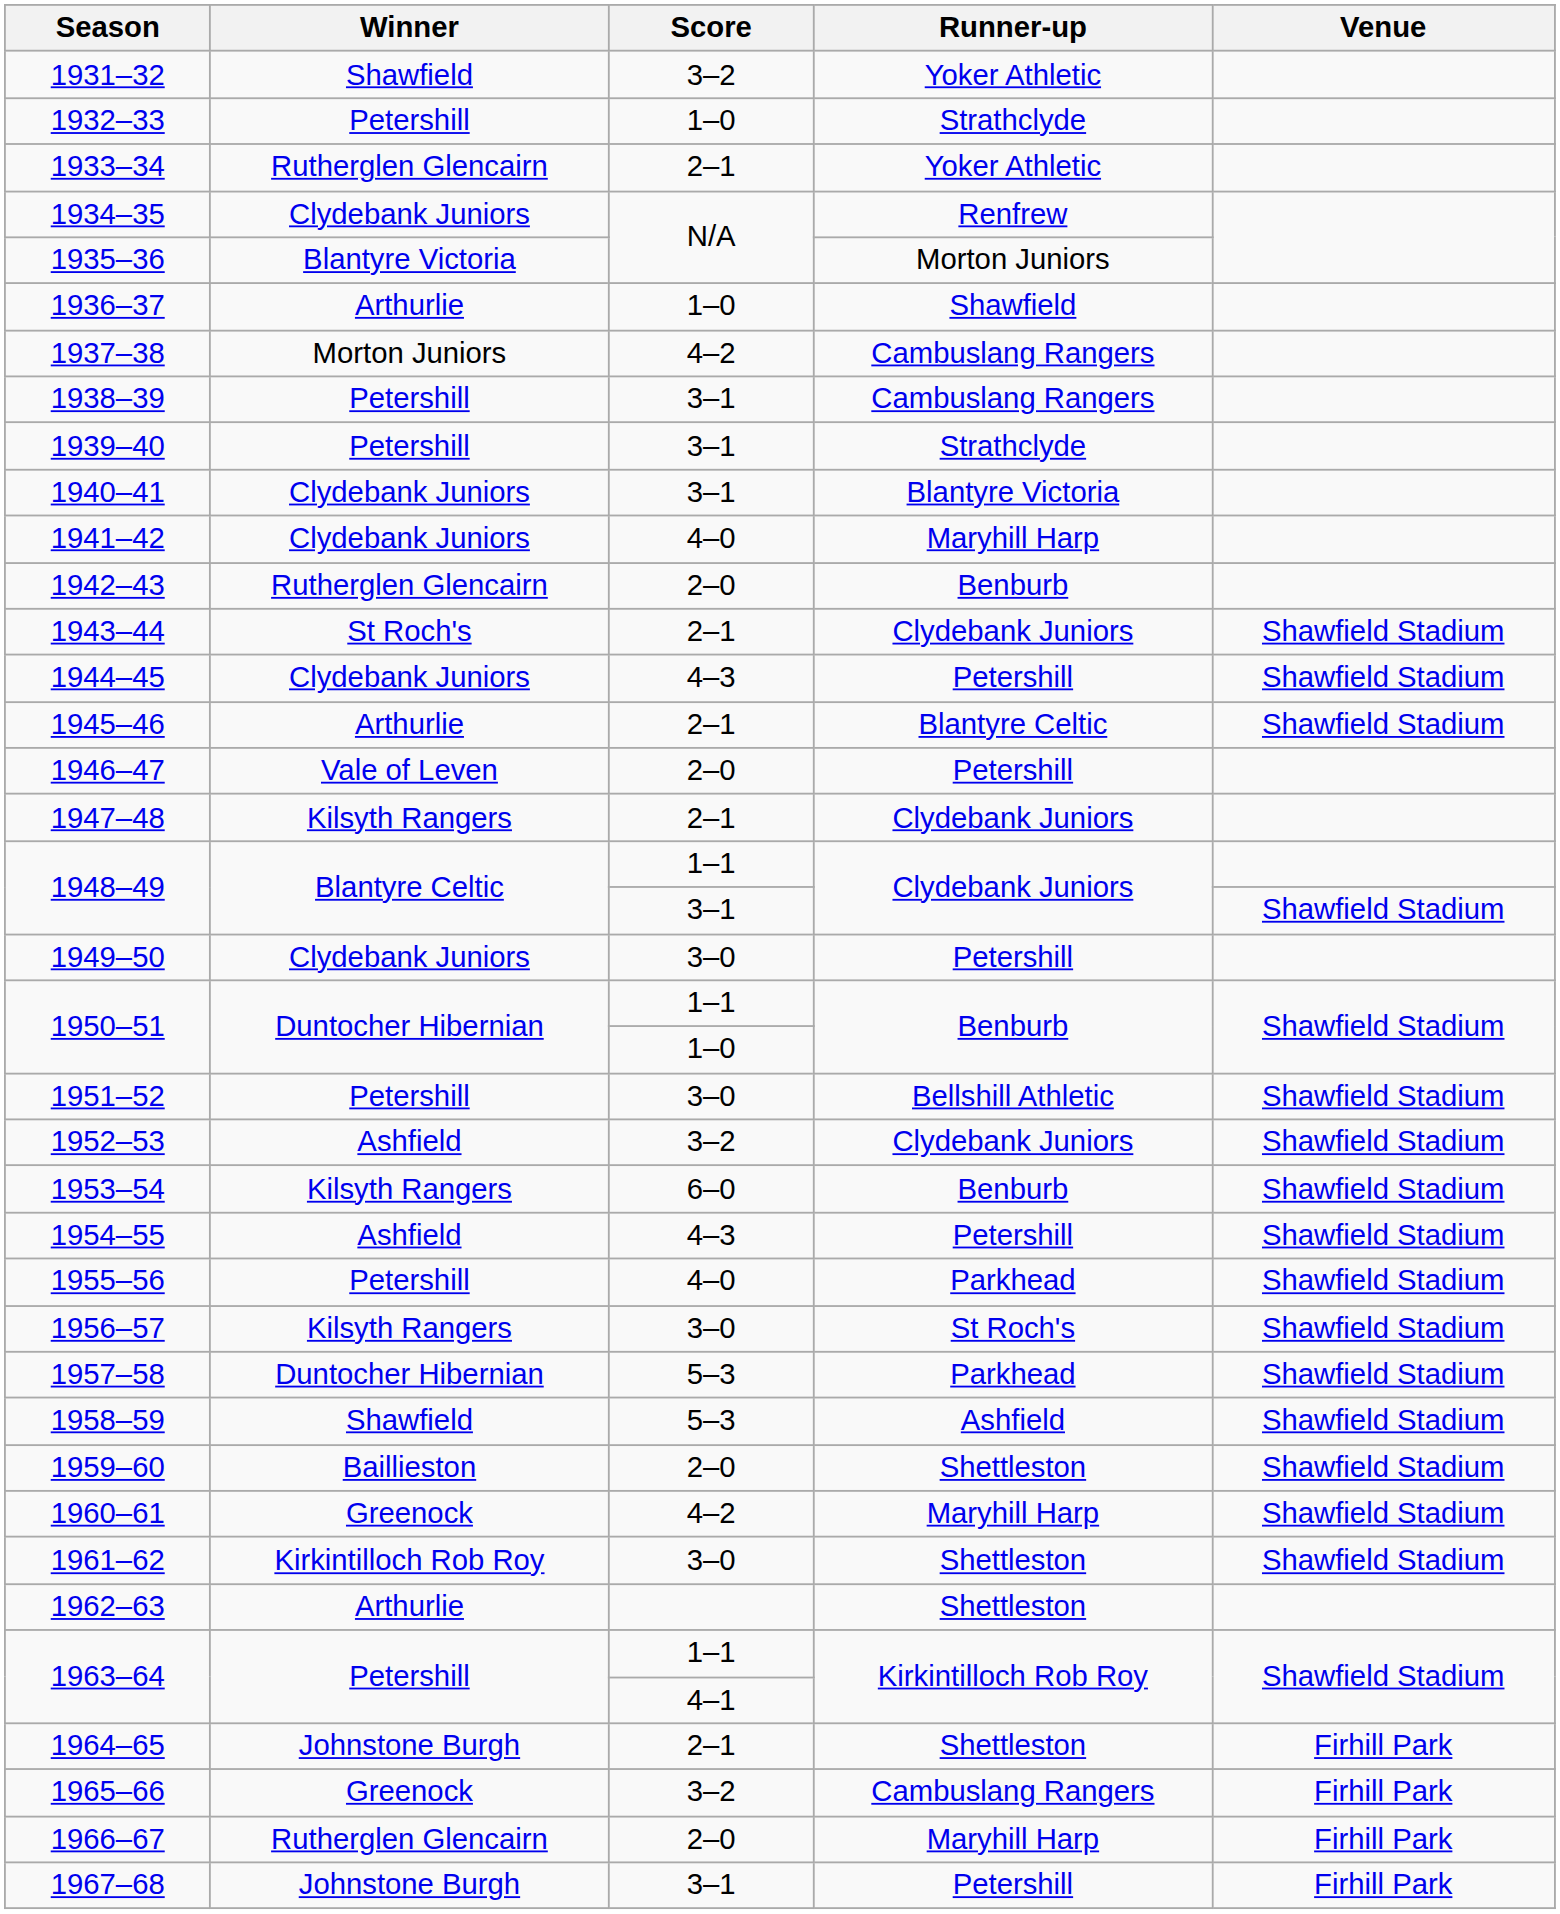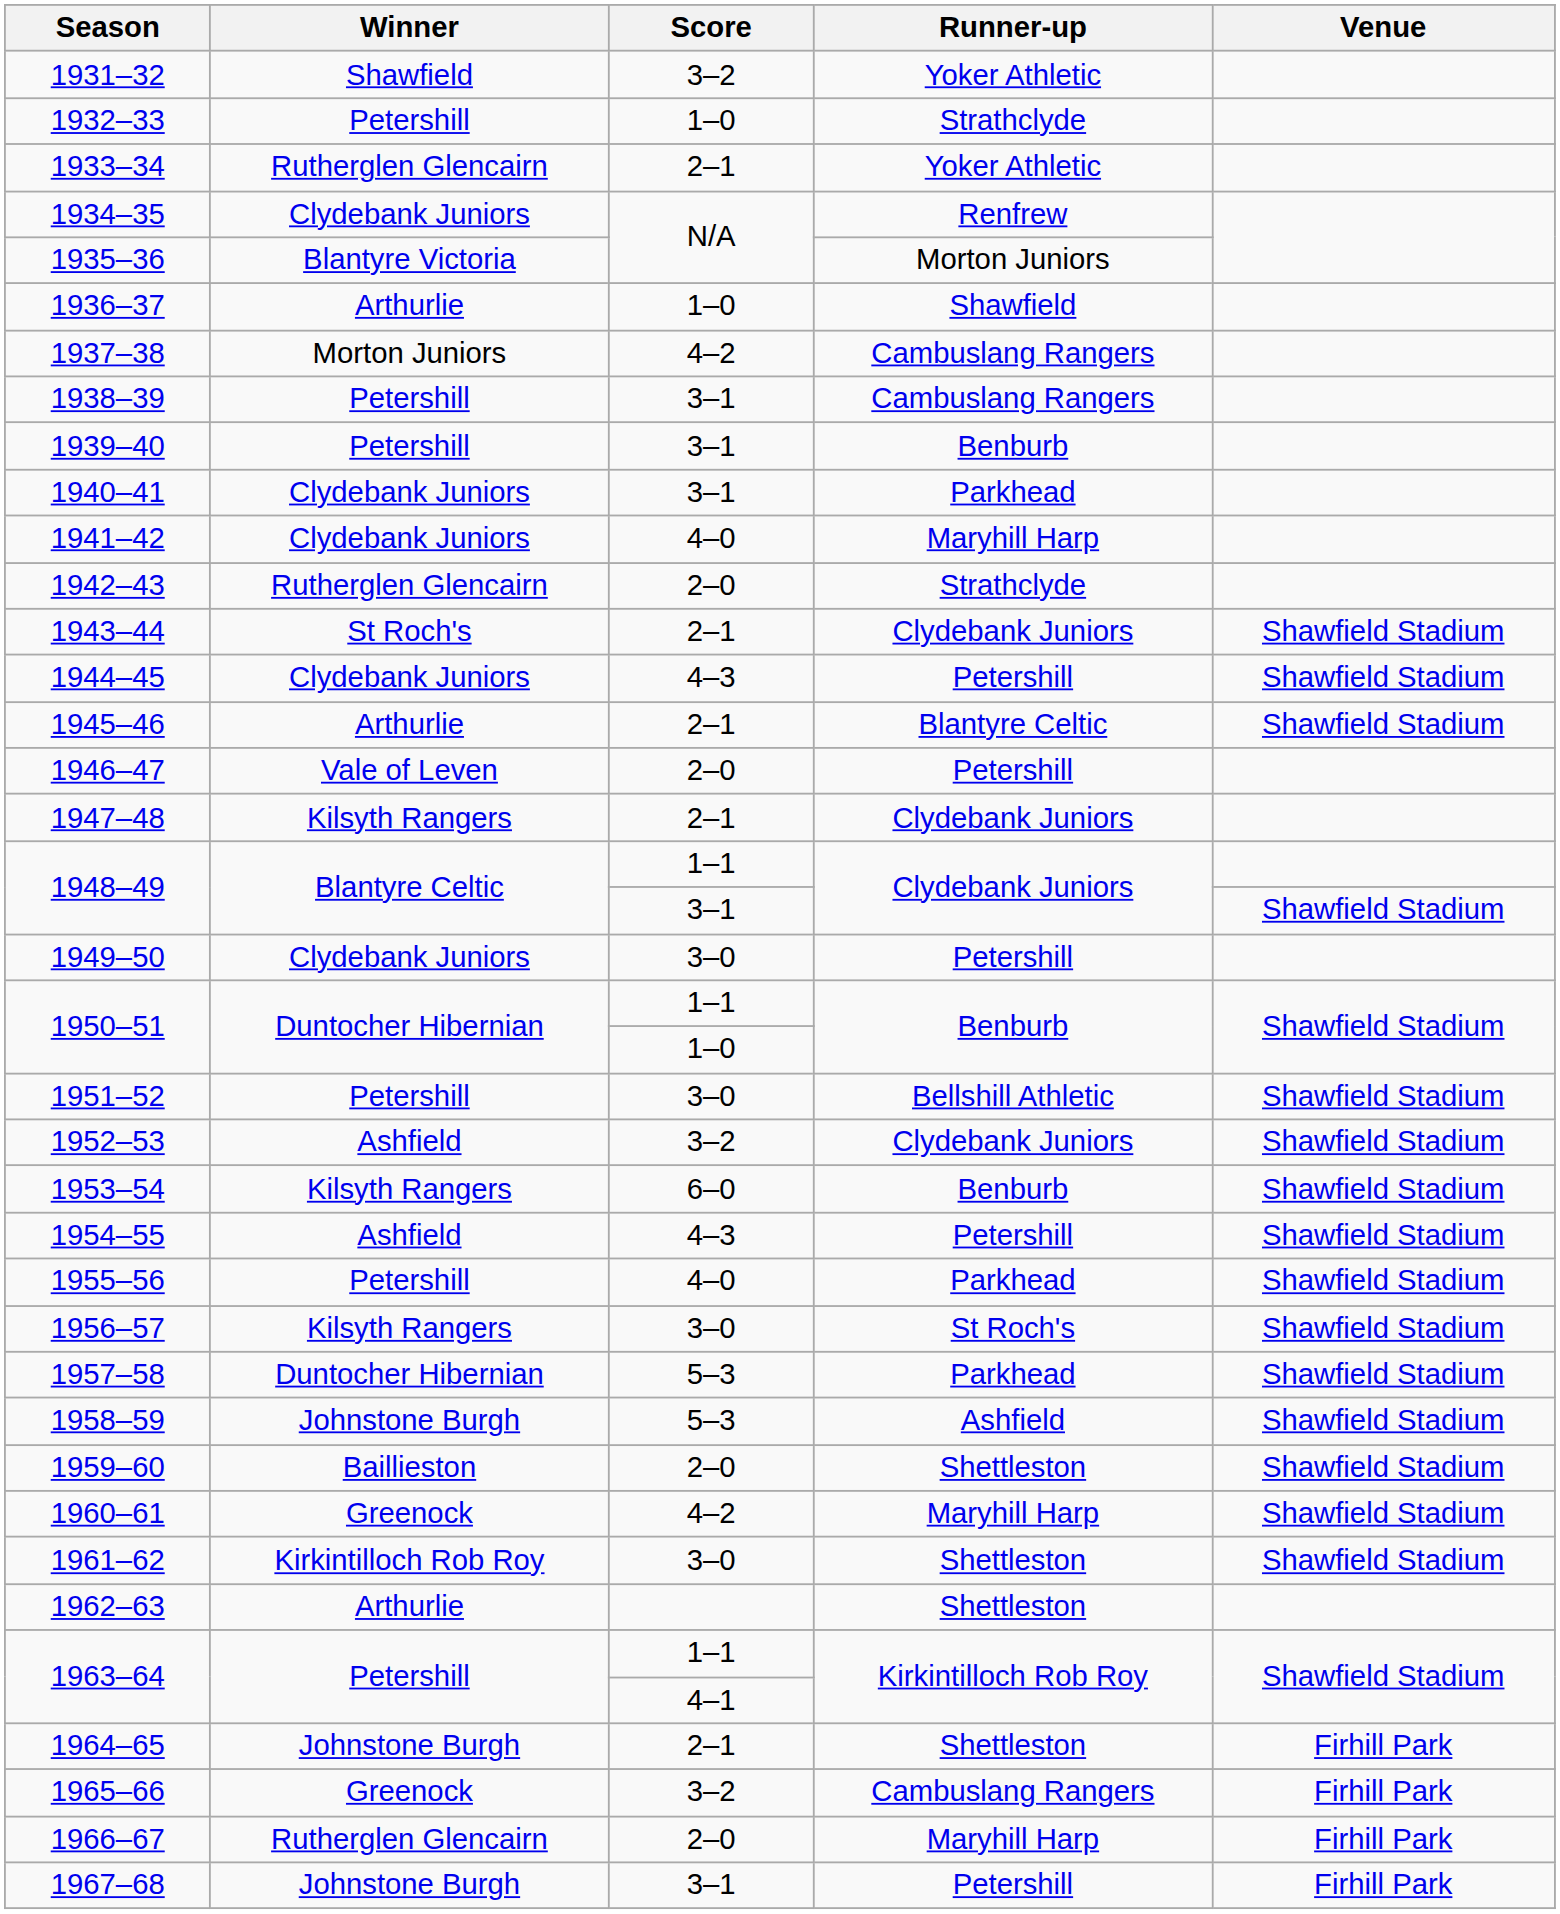 <table class="wikitable sortable" style="text-align: center;">
 <tr>
 <th width="105">Season</th>
 <th width="210">Winner</th>
 <th width="105">Score</th>
 <th width="210">Runner-up</th>
 <th width="180">Venue</th>
 </tr>
 <tr>
 <td><a href='#'>1931–32</a></td>
 <td><a href='#'>Shawfield</a></td>
 <td>3–2</td>
 <td><a href='#'>Yoker Athletic</a></td>
 <td></td>
 </tr>
 <tr>
 <td><a href='#'>1932–33</a></td>
 <td><a href='#'>Petershill</a></td>
 <td>1–0</td>
 <td><a href='#'>Strathclyde</a></td>
 <td></td>
 </tr>
 <tr>
 <td><a href='#'>1933–34</a></td>
 <td><a href='#'>Rutherglen Glencairn</a></td>
 <td>2–1</td>
 <td><a href='#'>Yoker Athletic</a></td>
 <td></td>
 </tr>
 <tr>
 <td><a href='#'>1934–35</a></td>
 <td><a href='#'>Clydebank Juniors</a></td>
 <td rowspan="2">N/A</td>
 <td><a href='#'>Renfrew</a></td>
 <td rowspan="2"></td>
 </tr>
 <tr>
 <td><a href='#'>1935–36</a></td>
 <td><a href='#'>Blantyre Victoria</a></td>
 <td>Morton Juniors</td>
 </tr>
 <tr>
 <td><a href='#'>1936–37</a></td>
 <td><a href='#'>Arthurlie</a></td>
 <td>1–0</td>
 <td><a href='#'>Shawfield</a></td>
 <td></td>
 </tr>
 <tr>
 <td><a href='#'>1937–38</a></td>
 <td>Morton Juniors</td>
 <td>4–2</td>
 <td><a href='#'>Cambuslang Rangers</a></td>
 <td></td>
 </tr>
 <tr>
 <td><a href='#'>1938–39</a></td>
 <td><a href='#'>Petershill</a></td>
 <td>3–1</td>
 <td><a href='#'>Cambuslang Rangers</a></td>
 <td></td>
 </tr>
 <tr>
 <td><a href='#'>1939–40</a></td>
 <td><a href='#'>Petershill</a></td>
 <td>3–1</td>
-<td><a href='#'>Strathclyde</a></td>
+<td><a href='#'>Benburb</a></td>
 <td></td>
 </tr>
 <tr>
 <td><a href='#'>1940–41</a></td>
 <td><a href='#'>Clydebank Juniors</a></td>
 <td>3–1</td>
-<td><a href='#'>Blantyre Victoria</a></td>
+<td><a href='#'>Parkhead</a></td>
 <td></td>
 </tr>
 <tr>
 <td><a href='#'>1941–42</a></td>
 <td><a href='#'>Clydebank Juniors</a></td>
 <td>4–0</td>
 <td><a href='#'>Maryhill Harp</a></td>
 <td></td>
 </tr>
 <tr>
 <td><a href='#'>1942–43</a></td>
 <td><a href='#'>Rutherglen Glencairn</a></td>
 <td>2–0</td>
-<td><a href='#'>Benburb</a></td>
+<td><a href='#'>Strathclyde</a></td>
 <td></td>
 </tr>
 <tr>
 <td><a href='#'>1943–44</a></td>
 <td><a href='#'>St Roch's</a></td>
 <td>2–1</td>
 <td><a href='#'>Clydebank Juniors</a></td>
 <td><a href='#'>Shawfield Stadium</a></td>
 </tr>
 <tr>
 <td><a href='#'>1944–45</a></td>
 <td><a href='#'>Clydebank Juniors</a></td>
 <td>4–3</td>
 <td><a href='#'>Petershill</a></td>
 <td><a href='#'>Shawfield Stadium</a></td>
 </tr>
 <tr>
 <td><a href='#'>1945–46</a></td>
 <td><a href='#'>Arthurlie</a></td>
 <td>2–1</td>
 <td><a href='#'>Blantyre Celtic</a></td>
 <td><a href='#'>Shawfield Stadium</a></td>
 </tr>
 <tr>
 <td><a href='#'>1946–47</a></td>
 <td><a href='#'>Vale of Leven</a></td>
 <td>2–0</td>
 <td><a href='#'>Petershill</a></td>
 <td></td>
 </tr>
 <tr>
 <td><a href='#'>1947–48</a></td>
 <td><a href='#'>Kilsyth Rangers</a></td>
 <td>2–1</td>
 <td><a href='#'>Clydebank Juniors</a></td>
 <td></td>
 </tr>
 <tr>
 <td rowspan="2"><a href='#'>1948–49</a></td>
 <td rowspan="2"><a href='#'>Blantyre Celtic</a></td>
 <td>1–1</td>
 <td rowspan="2"><a href='#'>Clydebank Juniors</a></td>
 <td></td>
 </tr>
 <tr>
 <td>3–1</td>
 <td><a href='#'>Shawfield Stadium</a></td>
 </tr>
 <tr>
 <td><a href='#'>1949–50</a></td>
 <td><a href='#'>Clydebank Juniors</a></td>
 <td>3–0</td>
 <td><a href='#'>Petershill</a></td>
 <td></td>
 </tr>
 <tr>
 <td rowspan="2"><a href='#'>1950–51</a></td>
 <td rowspan="2"><a href='#'>Duntocher Hibernian</a></td>
 <td>1–1</td>
 <td rowspan="2"><a href='#'>Benburb</a></td>
 <td rowspan="2"><a href='#'>Shawfield Stadium</a></td>
 </tr>
 <tr>
 <td>1–0</td>
 </tr>
 <tr>
 <td><a href='#'>1951–52</a></td>
 <td><a href='#'>Petershill</a></td>
 <td>3–0</td>
 <td><a href='#'>Bellshill Athletic</a></td>
 <td><a href='#'>Shawfield Stadium</a></td>
 </tr>
 <tr>
 <td><a href='#'>1952–53</a></td>
 <td><a href='#'>Ashfield</a></td>
 <td>3–2</td>
 <td><a href='#'>Clydebank Juniors</a></td>
 <td><a href='#'>Shawfield Stadium</a></td>
 </tr>
 <tr>
 <td><a href='#'>1953–54</a></td>
 <td><a href='#'>Kilsyth Rangers</a></td>
 <td>6–0</td>
 <td><a href='#'>Benburb</a></td>
 <td><a href='#'>Shawfield Stadium</a></td>
 </tr>
 <tr>
 <td><a href='#'>1954–55</a></td>
 <td><a href='#'>Ashfield</a></td>
 <td>4–3</td>
 <td><a href='#'>Petershill</a></td>
 <td><a href='#'>Shawfield Stadium</a></td>
 </tr>
 <tr>
 <td><a href='#'>1955–56</a></td>
 <td><a href='#'>Petershill</a></td>
 <td>4–0</td>
 <td><a href='#'>Parkhead</a></td>
 <td><a href='#'>Shawfield Stadium</a></td>
 </tr>
 <tr>
 <td><a href='#'>1956–57</a></td>
 <td><a href='#'>Kilsyth Rangers</a></td>
 <td>3–0</td>
 <td><a href='#'>St Roch's</a></td>
 <td><a href='#'>Shawfield Stadium</a></td>
 </tr>
 <tr>
 <td><a href='#'>1957–58</a></td>
 <td><a href='#'>Duntocher Hibernian</a></td>
 <td>5–3</td>
 <td><a href='#'>Parkhead</a></td>
 <td><a href='#'>Shawfield Stadium</a></td>
 </tr>
 <tr>
 <td><a href='#'>1958–59</a></td>
-<td><a href='#'>Shawfield</a></td>
+<td><a href='#'>Johnstone Burgh</a></td>
 <td>5–3</td>
 <td><a href='#'>Ashfield</a></td>
 <td><a href='#'>Shawfield Stadium</a></td>
 </tr>
 <tr>
 <td><a href='#'>1959–60</a></td>
 <td><a href='#'>Baillieston</a></td>
 <td>2–0</td>
 <td><a href='#'>Shettleston</a></td>
 <td><a href='#'>Shawfield Stadium</a></td>
 </tr>
 <tr>
 <td><a href='#'>1960–61</a></td>
 <td><a href='#'>Greenock</a></td>
 <td>4–2</td>
 <td><a href='#'>Maryhill Harp</a></td>
 <td><a href='#'>Shawfield Stadium</a></td>
 </tr>
 <tr>
 <td><a href='#'>1961–62</a></td>
 <td><a href='#'>Kirkintilloch Rob Roy</a></td>
 <td>3–0</td>
 <td><a href='#'>Shettleston</a></td>
 <td><a href='#'>Shawfield Stadium</a></td>
 </tr>
 <tr>
 <td><a href='#'>1962–63</a></td>
 <td><a href='#'>Arthurlie</a></td>
 <td></td>
 <td><a href='#'>Shettleston</a></td>
 <td></td>
 </tr>
 <tr>
 <td rowspan="2"><a href='#'>1963–64</a></td>
 <td rowspan="2"><a href='#'>Petershill</a></td>
 <td>1–1</td>
 <td rowspan="2"><a href='#'>Kirkintilloch Rob Roy</a></td>
 <td rowspan="2"><a href='#'>Shawfield Stadium</a></td>
 </tr>
 <tr>
 <td>4–1</td>
 </tr>
 <tr>
 <td><a href='#'>1964–65</a></td>
 <td><a href='#'>Johnstone Burgh</a></td>
 <td>2–1</td>
 <td><a href='#'>Shettleston</a></td>
 <td><a href='#'>Firhill Park</a></td>
 </tr>
 <tr>
 <td><a href='#'>1965–66</a></td>
 <td><a href='#'>Greenock</a></td>
 <td>3–2</td>
 <td><a href='#'>Cambuslang Rangers</a></td>
 <td><a href='#'>Firhill Park</a></td>
 </tr>
 <tr>
 <td><a href='#'>1966–67</a></td>
 <td><a href='#'>Rutherglen Glencairn</a></td>
 <td>2–0</td>
 <td><a href='#'>Maryhill Harp</a></td>
 <td><a href='#'>Firhill Park</a></td>
 </tr>
 <tr>
 <td><a href='#'>1967–68</a></td>
 <td><a href='#'>Johnstone Burgh</a></td>
 <td>3–1</td>
 <td><a href='#'>Petershill</a></td>
 <td><a href='#'>Firhill Park</a></td>
 </tr>
 </table>
